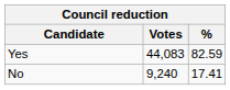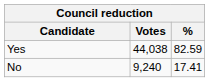 <table class="wikitable">
 <tr>
 <th colspan="3">Council reduction</th>
 </tr>
 <tr>
 <th style="width: 170px">Candidate</th>
 <th style="width: 50px">Votes</th>
 <th style="width: 40px">%</th>
 </tr>
 <tr>
 <td>Yes</td>
-<td>44,083</td>
+<td>44,038</td>
 <td>82.59</td>
 </tr>
 <tr>
 <td>No</td>
 <td>9,240</td>
 <td>17.41</td>
 </tr>
 </table>
